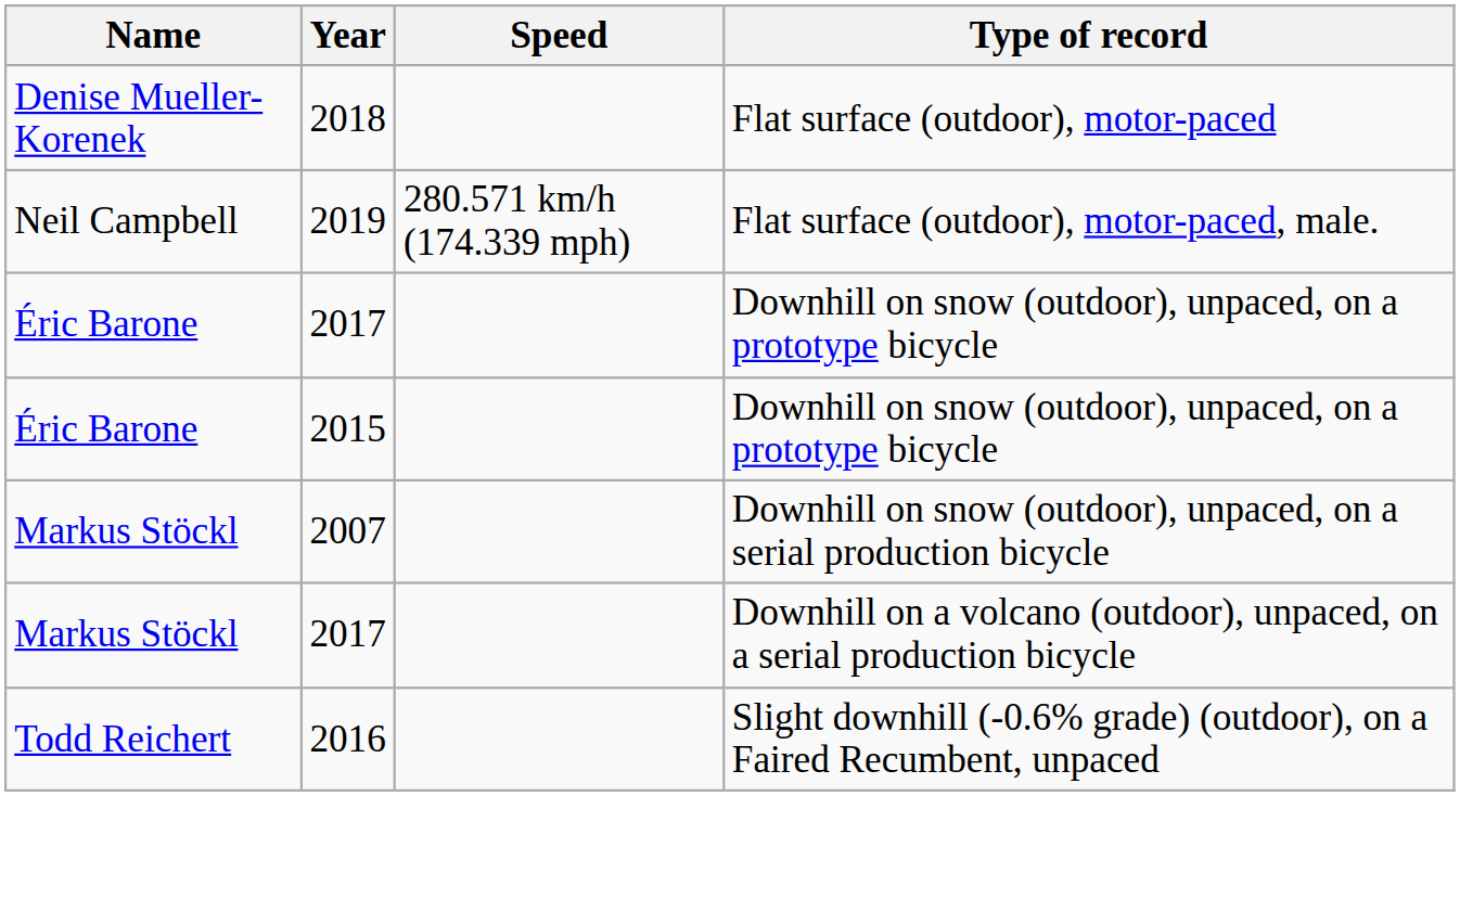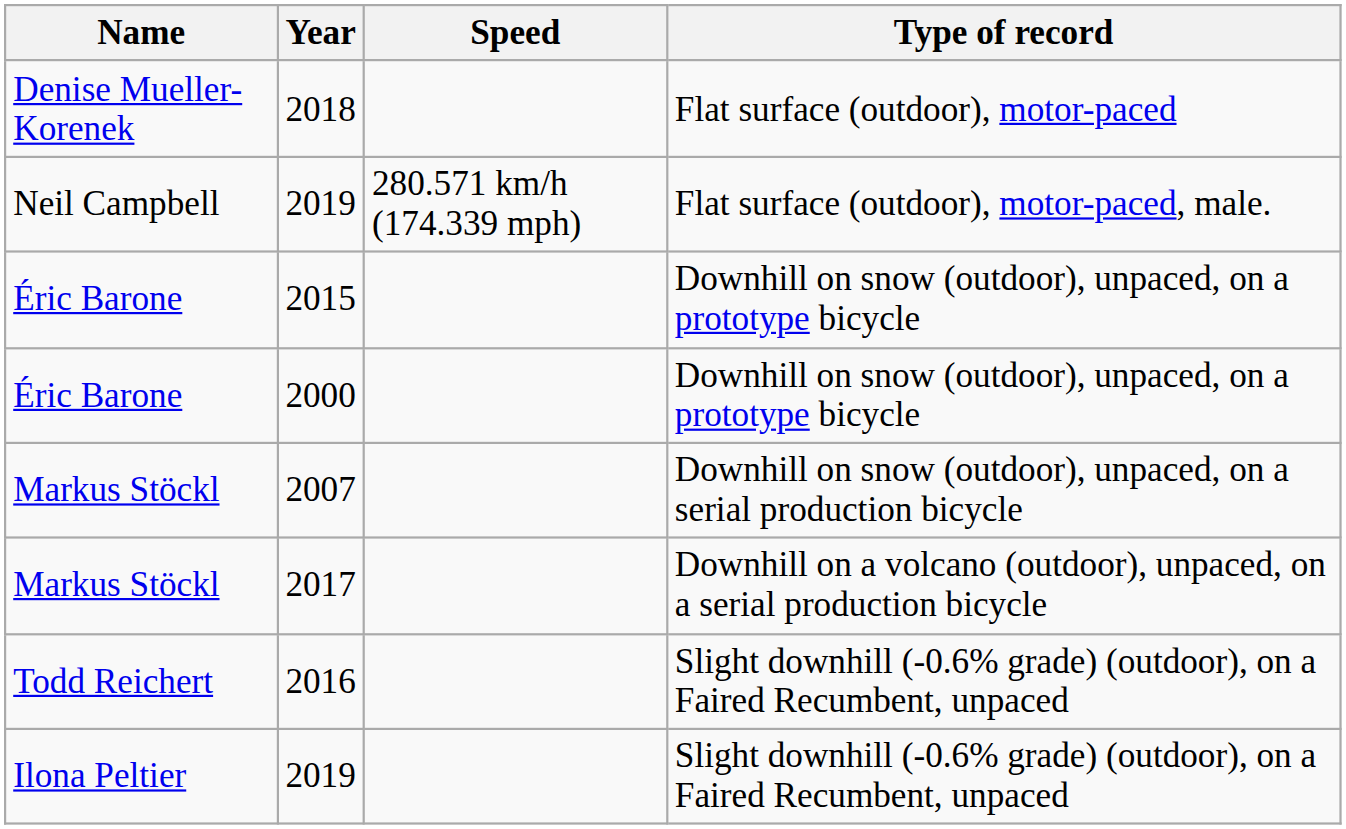 <table class="wikitable sortable">
 <tr>
 <th>Name</th>
 <th>Year</th>
 <th>Speed</th>
 <th>Type of record</th>
 </tr>
 <tr>
 <td><a href='#'>Denise Mueller-Korenek</a></td>
 <td>2018</td>
 <td></td>
 <td>Flat surface (outdoor), <a href='#'>motor-paced</a></td>
 </tr>
 <tr>
 <td>Neil Campbell</td>
 <td>2019</td>
 <td>280.571 km/h (174.339 mph)</td>
 <td>Flat surface (outdoor), <a href='#'>motor-paced</a>, male.</td>
 </tr>
 <tr>
 <td><a href='#'>Éric Barone</a></td>
-<td>2017</td>
+<td>2015</td>
 <td></td>
 <td>Downhill on snow (outdoor), unpaced, on a <a href='#'>prototype</a> bicycle</td>
 </tr>
 <tr>
 <td><a href='#'>Éric Barone</a></td>
-<td>2015</td>
+<td>2000</td>
 <td></td>
 <td>Downhill on snow (outdoor), unpaced, on a <a href='#'>prototype</a> bicycle</td>
 </tr>
 <tr>
 <td><a href='#'>Markus Stöckl</a></td>
 <td>2007</td>
 <td></td>
 <td>Downhill on snow (outdoor), unpaced, on a serial production bicycle</td>
 </tr>
 <tr>
 <td><a href='#'>Markus Stöckl</a></td>
 <td>2017</td>
 <td></td>
 <td>Downhill on a volcano (outdoor), unpaced, on a serial production bicycle</td>
 </tr>
 <tr>
 <td><a href='#'>Todd Reichert</a></td>
 <td>2016</td>
 <td></td>
 <td>Slight downhill (-0.6% grade) (outdoor), on a Faired Recumbent, unpaced</td>
 </tr>
+<tr>
+<td><a href='#'>Ilona Peltier</a></td>
+<td>2019</td>
+<td></td>
+<td>Slight downhill (-0.6% grade) (outdoor), on a Faired Recumbent, unpaced</td>
+</tr>
 </table>
